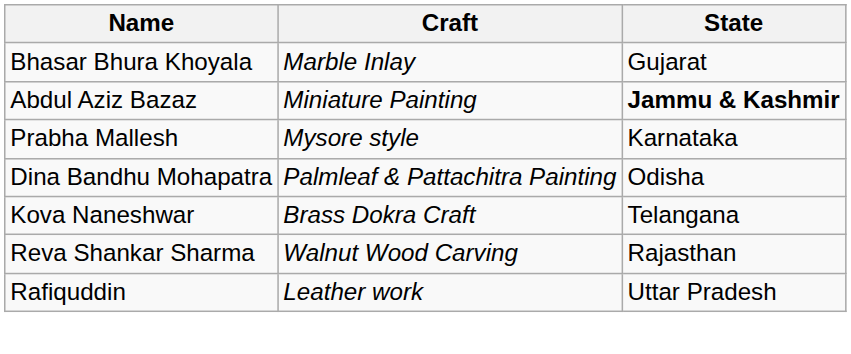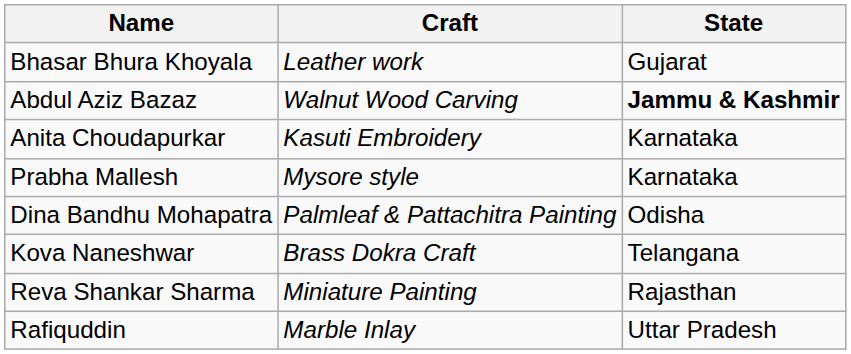 <table class="wikitable sortable">
 <tr>
 <th>Name</th>
 <th>Craft</th>
 <th>State</th>
 </tr>
 <tr>
 <td>Bhasar Bhura Khoyala</td>
-<td><em>Marble Inlay</em></td>
+<td><em>Leather work</em></td>
 <td>Gujarat</td>
 </tr>
 <tr>
 <td>Abdul Aziz Bazaz</td>
-<td><em>Miniature Painting</em></td>
+<td><em>Walnut Wood Carving</em></td>
 <td><strong>Jammu & Kashmir</strong></td>
+</tr>
+<tr>
+<td>Anita Choudapurkar</td>
+<td><em>Kasuti Embroidery</em></td>
+<td>Karnataka</td>
 </tr>
 <tr>
 <td>Prabha Mallesh</td>
 <td><em>Mysore style</em></td>
 <td>Karnataka</td>
 </tr>
 <tr>
 <td>Dina Bandhu Mohapatra</td>
 <td><em>Palmleaf & Pattachitra Painting</em></td>
 <td>Odisha</td>
 </tr>
 <tr>
 <td>Kova Naneshwar</td>
 <td><em>Brass Dokra Craft</em></td>
 <td>Telangana</td>
 </tr>
 <tr>
 <td>Reva Shankar Sharma</td>
-<td><em>Walnut Wood Carving</em></td>
+<td><em>Miniature Painting</em></td>
 <td>Rajasthan</td>
 </tr>
 <tr>
 <td>Rafiquddin</td>
-<td><em>Leather work</em></td>
+<td><em>Marble Inlay</em></td>
 <td>Uttar Pradesh</td>
 </tr>
 </table>
